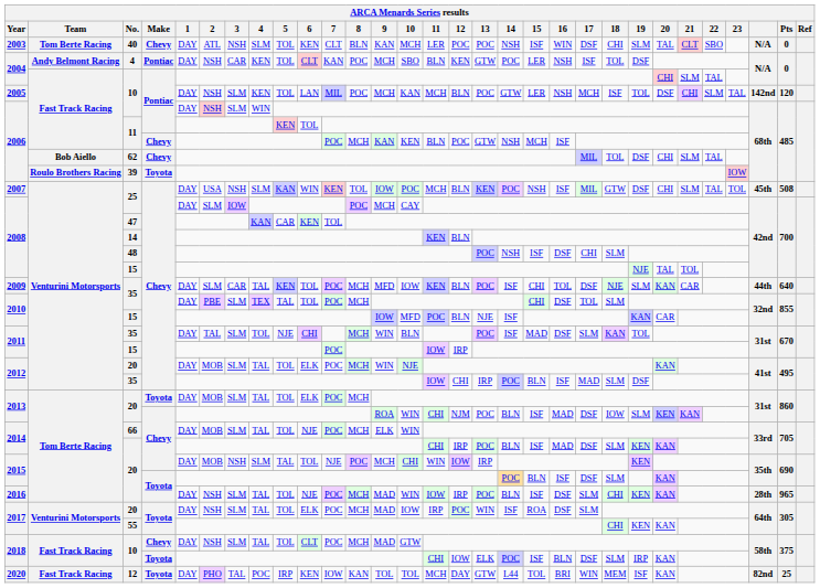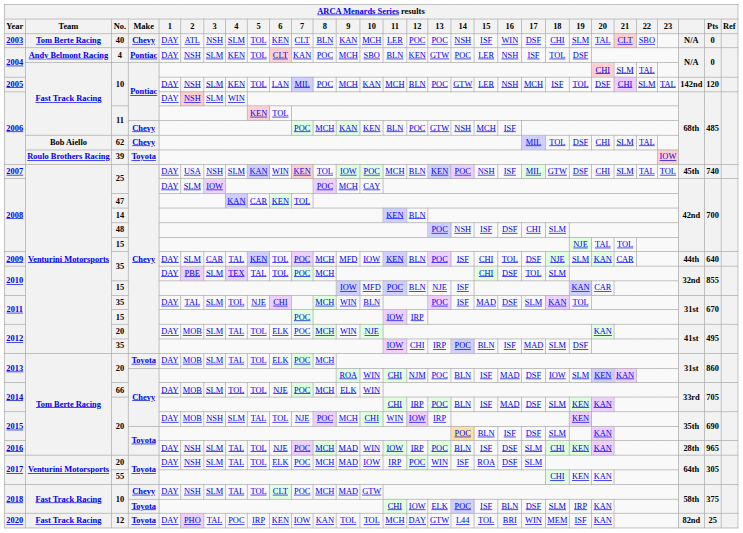 <table class="wikitable" style="text-align:center; font-size:75%">
 <tr>
 <th colspan=46><a href='#'>ARCA Menards Series</a> results</th>
 </tr>
 <tr>
 <th>Year</th>
 <th>Team</th>
 <th>No.</th>
 <th>Make</th>
 <th>1</th>
 <th>2</th>
 <th>3</th>
 <th>4</th>
 <th>5</th>
 <th>6</th>
 <th>7</th>
 <th>8</th>
 <th>9</th>
 <th>10</th>
 <th>11</th>
 <th>12</th>
 <th>13</th>
 <th>14</th>
 <th>15</th>
 <th>16</th>
 <th>17</th>
 <th>18</th>
 <th>19</th>
 <th>20</th>
 <th>21</th>
 <th>22</th>
 <th>23</th>
 <th></th>
 <th>Pts</th>
 <th>Ref</th>
 </tr>
 <tr>
 <th><a href='#'>2003</a></th>
 <th><a href='#'>Tom Berte Racing</a></th>
 <th>40</th>
 <th><a href='#'>Chevy</a></th>
 <td><a href='#'>DAY</a></td>
 <td><a href='#'>ATL</a></td>
 <td><a href='#'>NSH</a></td>
 <td><a href='#'>SLM</a></td>
 <td><a href='#'>TOL</a></td>
 <td><a href='#'>KEN</a></td>
 <td><a href='#'>CLT</a></td>
 <td><a href='#'>BLN</a></td>
 <td><a href='#'>KAN</a></td>
 <td><a href='#'>MCH</a></td>
 <td><a href='#'>LER</a></td>
 <td><a href='#'>POC</a></td>
 <td><a href='#'>POC</a></td>
 <td><a href='#'>NSH</a></td>
 <td><a href='#'>ISF</a></td>
 <td><a href='#'>WIN</a></td>
 <td><a href='#'>DSF</a></td>
 <td><a href='#'>CHI</a></td>
 <td><a href='#'>SLM</a></td>
 <td><a href='#'>TAL</a></td>
 <td style="background:#FFCFCF;"><a href='#'>CLT</a><br></td>
 <td><a href='#'>SBO</a></td>
 <td></td>
 <th>N/A</th>
 <th>0</th>
 <th></th>
 </tr>
 <tr>
 <th rowspan=2><a href='#'>2004</a></th>
 <th><a href='#'>Andy Belmont Racing</a></th>
 <th>4</th>
 <th><a href='#'>Pontiac</a></th>
 <td><a href='#'>DAY</a></td>
 <td><a href='#'>NSH</a></td>
-<td><a href='#'>CAR</a></td>
+<td><a href='#'>SLM</a></td>
 <td><a href='#'>KEN</a></td>
 <td><a href='#'>TOL</a></td>
 <td style="background:#FFCFCF;"><a href='#'>CLT</a><br></td>
 <td><a href='#'>KAN</a></td>
 <td><a href='#'>POC</a></td>
 <td><a href='#'>MCH</a></td>
 <td><a href='#'>SBO</a></td>
 <td><a href='#'>BLN</a></td>
 <td><a href='#'>KEN</a></td>
 <td><a href='#'>GTW</a></td>
 <td><a href='#'>POC</a></td>
 <td><a href='#'>LER</a></td>
 <td><a href='#'>NSH</a></td>
 <td><a href='#'>ISF</a></td>
 <td><a href='#'>TOL</a></td>
 <td><a href='#'>DSF</a></td>
 <td colspan=4></td>
 <th rowspan=2>N/A</th>
 <th rowspan=2>0</th>
 <th rowspan=2></th>
 </tr>
 <tr>
 <th rowspan=5><a href='#'>Fast Track Racing</a></th>
 <th rowspan=3>10</th>
 <th rowspan=4><a href='#'>Pontiac</a></th>
 <td colspan=19></td>
 <td style="background:#FFCFCF;"><a href='#'>CHI</a><br></td>
 <td><a href='#'>SLM</a></td>
 <td><a href='#'>TAL</a></td>
 <td></td>
 </tr>
 <tr>
 <th><a href='#'>2005</a></th>
 <td><a href='#'>DAY</a></td>
 <td><a href='#'>NSH</a></td>
 <td><a href='#'>SLM</a></td>
 <td><a href='#'>KEN</a></td>
 <td><a href='#'>TOL</a></td>
 <td><a href='#'>LAN</a></td>
 <td style="background:#CFCFFF;"><a href='#'>MIL</a><br></td>
 <td><a href='#'>POC</a></td>
 <td><a href='#'>MCH</a></td>
 <td><a href='#'>KAN</a></td>
 <td><a href='#'>MCH</a></td>
 <td><a href='#'>BLN</a></td>
 <td><a href='#'>POC</a></td>
 <td><a href='#'>GTW</a></td>
 <td><a href='#'>LER</a></td>
 <td><a href='#'>NSH</a></td>
 <td><a href='#'>MCH</a></td>
 <td><a href='#'>ISF</a></td>
 <td><a href='#'>TOL</a></td>
 <td><a href='#'>DSF</a></td>
 <td style="background:#EFCFFF;"><a href='#'>CHI</a><br></td>
 <td><a href='#'>SLM</a></td>
 <td><a href='#'>TAL</a></td>
 <th>142nd</th>
 <th>120</th>
 <th></th>
 </tr>
 <tr>
 <th rowspan=5><a href='#'>2006</a></th>
 <td><a href='#'>DAY</a></td>
 <td style="background:#FFCFCF;"><a href='#'>NSH</a><br></td>
 <td><a href='#'>SLM</a></td>
 <td><a href='#'>WIN</a></td>
 <td colspan=19></td>
 <th rowspan=5>68th</th>
 <th rowspan=5>485</th>
 <th rowspan=5></th>
 </tr>
 <tr>
 <th rowspan=2>11</th>
 <td colspan=4></td>
 <td style="background:#FFCFCF;"><a href='#'>KEN</a><br></td>
 <td><a href='#'>TOL</a></td>
 <td colspan=17></td>
 </tr>
 <tr>
 <th><a href='#'>Chevy</a></th>
 <td colspan=6></td>
 <td style="background:#DFFFDF;"><a href='#'>POC</a><br></td>
 <td><a href='#'>MCH</a></td>
 <td style="background:#DFFFDF;"><a href='#'>KAN</a><br></td>
 <td><a href='#'>KEN</a></td>
 <td><a href='#'>BLN</a></td>
 <td><a href='#'>POC</a></td>
 <td><a href='#'>GTW</a></td>
 <td><a href='#'>NSH</a></td>
 <td><a href='#'>MCH</a></td>
 <td><a href='#'>ISF</a></td>
 <td colspan=7></td>
 </tr>
 <tr>
 <th>Bob Aiello</th>
 <th>62</th>
 <th><a href='#'>Chevy</a></th>
 <td colspan=16></td>
 <td style="background:#CFCFFF;"><a href='#'>MIL</a><br></td>
 <td><a href='#'>TOL</a></td>
 <td><a href='#'>DSF</a></td>
 <td><a href='#'>CHI</a></td>
 <td><a href='#'>SLM</a></td>
 <td><a href='#'>TAL</a></td>
 <td></td>
 </tr>
 <tr>
 <th><a href='#'>Roulo Brothers Racing</a></th>
 <th>39</th>
 <th><a href='#'>Toyota</a></th>
 <td colspan=22></td>
 <td style="background:#FFCFCF;"><a href='#'>IOW</a><br></td>
 </tr>
 <tr>
 <th><a href='#'>2007</a></th>
 <th rowspan=13><a href='#'>Venturini Motorsports</a></th>
 <th rowspan=2>25</th>
 <th rowspan=13><a href='#'>Chevy</a></th>
 <td><a href='#'>DAY</a></td>
 <td><a href='#'>USA</a></td>
 <td><a href='#'>NSH</a></td>
 <td><a href='#'>SLM</a></td>
 <td style="background:#CFCFFF;"><a href='#'>KAN</a><br></td>
 <td><a href='#'>WIN</a></td>
 <td style="background:#FFCFCF;"><a href='#'>KEN</a><br></td>
 <td><a href='#'>TOL</a></td>
 <td style="background:#DFFFDF;"><a href='#'>IOW</a><br></td>
 <td style="background:#DFFFDF;"><a href='#'>POC</a><br></td>
 <td><a href='#'>MCH</a></td>
 <td><a href='#'>BLN</a></td>
 <td style="background:#CFCFFF;"><a href='#'>KEN</a><br></td>
 <td style="background:#EFCFFF;"><a href='#'>POC</a><br></td>
 <td><a href='#'>NSH</a></td>
 <td><a href='#'>ISF</a></td>
 <td style="background:#DFFFDF;"><a href='#'>MIL</a><br></td>
 <td><a href='#'>GTW</a></td>
 <td><a href='#'>DSF</a></td>
 <td><a href='#'>CHI</a></td>
 <td><a href='#'>SLM</a></td>
 <td><a href='#'>TAL</a></td>
 <td><a href='#'>TOL</a></td>
 <th>45th</th>
-<th>508</th>
+<th>740</th>
 <th></th>
 </tr>
 <tr>
 <th rowspan=5><a href='#'>2008</a></th>
 <td><a href='#'>DAY</a></td>
 <td><a href='#'>SLM</a></td>
 <td style="background:#EFCFFF;"><a href='#'>IOW</a><br></td>
 <td colspan=4></td>
 <td style="background:#EFCFFF;"><a href='#'>POC</a><br></td>
 <td><a href='#'>MCH</a></td>
 <td><a href='#'>CAY</a></td>
 <td colspan=13></td>
 <th rowspan=5>42nd</th>
 <th rowspan=5>700</th>
 <th rowspan=5></th>
 </tr>
 <tr>
 <th>47</th>
 <td colspan=3></td>
 <td style="background:#CFCFFF;"><a href='#'>KAN</a><br></td>
 <td><a href='#'>CAR</a></td>
 <td style="background:#DFFFDF;"><a href='#'>KEN</a><br></td>
 <td><a href='#'>TOL</a></td>
 <td colspan=16></td>
 </tr>
 <tr>
 <th>14</th>
 <td colspan=10></td>
 <td style="background:#CFCFFF;"><a href='#'>KEN</a><br></td>
 <td><a href='#'>BLN</a></td>
 <td colspan=11></td>
 </tr>
 <tr>
 <th>48</th>
 <td colspan=12></td>
 <td style="background:#CFCFFF;"><a href='#'>POC</a><br></td>
 <td><a href='#'>NSH</a></td>
 <td><a href='#'>ISF</a></td>
 <td><a href='#'>DSF</a></td>
 <td><a href='#'>CHI</a></td>
 <td><a href='#'>SLM</a></td>
 <td colspan=5></td>
 </tr>
 <tr>
 <th>15</th>
 <td colspan=18></td>
 <td style="background:#DFFFDF;"><a href='#'>NJE</a><br></td>
 <td><a href='#'>TAL</a></td>
 <td><a href='#'>TOL</a></td>
 <td colspan=2></td>
 </tr>
 <tr>
 <th><a href='#'>2009</a></th>
 <th rowspan=2>35</th>
 <td><a href='#'>DAY</a></td>
 <td><a href='#'>SLM</a></td>
 <td><a href='#'>CAR</a></td>
 <td><a href='#'>TAL</a></td>
 <td style="background:#CFCFFF;"><a href='#'>KEN</a><br></td>
 <td><a href='#'>TOL</a></td>
 <td style="background:#EFCFFF;"><a href='#'>POC</a><br></td>
 <td><a href='#'>MCH</a></td>
 <td><a href='#'>MFD</a></td>
 <td><a href='#'>IOW</a></td>
 <td style="background:#CFCFFF;"><a href='#'>KEN</a><br></td>
 <td><a href='#'>BLN</a></td>
 <td style="background:#EFCFFF;"><a href='#'>POC</a><br></td>
 <td><a href='#'>ISF</a></td>
 <td><a href='#'>CHI</a></td>
 <td><a href='#'>TOL</a></td>
 <td><a href='#'>DSF</a></td>
 <td style="background:#DFFFDF;"><a href='#'>NJE</a><br></td>
 <td><a href='#'>SLM</a></td>
 <td style="background:#DFFFDF;"><a href='#'>KAN</a><br></td>
 <td><a href='#'>CAR</a></td>
 <td colspan=2></td>
 <th>44th</th>
 <th>640</th>
 <th></th>
 </tr>
 <tr>
 <th rowspan=2><a href='#'>2010</a></th>
 <td><a href='#'>DAY</a></td>
 <td style="background:#EFCFFF;"><a href='#'>PBE</a><br></td>
 <td><a href='#'>SLM</a></td>
 <td style="background:#EFCFFF;"><a href='#'>TEX</a><br></td>
 <td><a href='#'>TAL</a></td>
 <td><a href='#'>TOL</a></td>
 <td style="background:#DFFFDF;"><a href='#'>POC</a><br></td>
 <td><a href='#'>MCH</a></td>
 <td colspan=6></td>
 <td style="background:#DFFFDF;"><a href='#'>CHI</a><br></td>
 <td><a href='#'>DSF</a></td>
 <td><a href='#'>TOL</a></td>
 <td><a href='#'>SLM</a></td>
 <td colspan=5></td>
 <th rowspan=2>32nd</th>
 <th rowspan=2>855</th>
 <th rowspan=2></th>
 </tr>
 <tr>
 <th>15</th>
 <td colspan=8></td>
 <td style="background:#CFCFFF;"><a href='#'>IOW</a><br></td>
 <td><a href='#'>MFD</a></td>
 <td style="background:#CFCFFF;"><a href='#'>POC</a><br></td>
 <td><a href='#'>BLN</a></td>
 <td><a href='#'>NJE</a></td>
 <td><a href='#'>ISF</a></td>
 <td colspan=4></td>
 <td style="background:#CFCFFF;"><a href='#'>KAN</a><br></td>
 <td><a href='#'>CAR</a></td>
 <td colspan=3></td>
 </tr>
 <tr>
 <th rowspan=2><a href='#'>2011</a></th>
 <th>35</th>
 <td><a href='#'>DAY</a></td>
 <td><a href='#'>TAL</a></td>
 <td><a href='#'>SLM</a></td>
 <td><a href='#'>TOL</a></td>
 <td><a href='#'>NJE</a></td>
 <td style="background:#EFCFFF;"><a href='#'>CHI</a><br></td>
 <td></td>
 <td style="background:#DFFFDF;"><a href='#'>MCH</a><br></td>
 <td><a href='#'>WIN</a></td>
 <td><a href='#'>BLN</a></td>
 <td colspan=2></td>
 <td style="background:#EFCFFF;"><a href='#'>POC</a><br></td>
 <td><a href='#'>ISF</a></td>
 <td><a href='#'>MAD</a></td>
 <td><a href='#'>DSF</a></td>
 <td><a href='#'>SLM</a></td>
 <td style="background:#EFCFFF;"><a href='#'>KAN</a><br></td>
 <td><a href='#'>TOL</a></td>
 <td colspan=4></td>
 <th rowspan=2>31st</th>
 <th rowspan=2>670</th>
 <th rowspan=2></th>
 </tr>
 <tr>
 <th>15</th>
 <td colspan=6></td>
 <td style="background:#DFFFDF;"><a href='#'>POC</a><br></td>
 <td colspan=3></td>
 <td style="background:#EFCFFF;"><a href='#'>IOW</a><br></td>
 <td><a href='#'>IRP</a></td>
 <td colspan=12></td>
 </tr>
 <tr>
 <th rowspan=2><a href='#'>2012</a></th>
 <th>20</th>
 <td><a href='#'>DAY</a></td>
 <td><a href='#'>MOB</a></td>
 <td><a href='#'>SLM</a></td>
 <td><a href='#'>TAL</a></td>
 <td><a href='#'>TOL</a></td>
 <td><a href='#'>ELK</a></td>
 <td><a href='#'>POC</a></td>
 <td style="background:#DFFFDF;"><a href='#'>MCH</a><br></td>
 <td><a href='#'>WIN</a></td>
 <td style="background:#DFFFDF;"><a href='#'>NJE</a><br></td>
 <td colspan=9></td>
 <td style="background:#DFFFDF;"><a href='#'>KAN</a><br></td>
 <td colspan=3></td>
 <th rowspan=2>41st</th>
 <th rowspan=2>495</th>
 <th rowspan=2></th>
 </tr>
 <tr>
 <th>35</th>
 <td colspan=10></td>
 <td style="background:#EFCFFF;"><a href='#'>IOW</a><br></td>
 <td><a href='#'>CHI</a></td>
 <td><a href='#'>IRP</a></td>
 <td style="background:#CFCFFF;"><a href='#'>POC</a><br></td>
 <td><a href='#'>BLN</a></td>
 <td><a href='#'>ISF</a></td>
 <td><a href='#'>MAD</a></td>
 <td><a href='#'>SLM</a></td>
 <td><a href='#'>DSF</a></td>
 <td colspan=4></td>
 </tr>
 <tr>
 <th rowspan=2><a href='#'>2013</a></th>
 <th rowspan=7><a href='#'>Tom Berte Racing</a></th>
 <th rowspan=2>20</th>
 <th><a href='#'>Toyota</a></th>
 <td><a href='#'>DAY</a></td>
 <td><a href='#'>MOB</a></td>
 <td><a href='#'>SLM</a></td>
 <td><a href='#'>TAL</a></td>
 <td><a href='#'>TOL</a></td>
 <td><a href='#'>ELK</a></td>
 <td style="background:#DFFFDF;"><a href='#'>POC</a><br></td>
 <td><a href='#'>MCH</a></td>
 <td colspan=15></td>
 <th rowspan=2>31st</th>
 <th rowspan=2>860</th>
 <th rowspan=2></th>
 </tr>
 <tr>
 <th rowspan=4><a href='#'>Chevy</a></th>
 <td colspan=8></td>
 <td style="background:#DFFFDF;"><a href='#'>ROA</a><br></td>
 <td><a href='#'>WIN</a></td>
 <td style="background:#DFFFDF;"><a href='#'>CHI</a><br></td>
 <td><a href='#'>NJM</a></td>
 <td><a href='#'>POC</a></td>
 <td><a href='#'>BLN</a></td>
 <td><a href='#'>ISF</a></td>
 <td><a href='#'>MAD</a></td>
 <td><a href='#'>DSF</a></td>
 <td><a href='#'>IOW</a></td>
 <td><a href='#'>SLM</a></td>
 <td style="background:#CFCFFF;"><a href='#'>KEN</a><br></td>
 <td style="background:#EFCFFF;"><a href='#'>KAN</a><br></td>
 <td colspan=2></td>
 </tr>
 <tr>
 <th rowspan=2><a href='#'>2014</a></th>
 <th>66</th>
 <td><a href='#'>DAY</a></td>
 <td><a href='#'>MOB</a></td>
 <td><a href='#'>SLM</a></td>
-<td><a href='#'>TAL</a></td>
+<td><a href='#'>TOL</a></td>
 <td><a href='#'>TOL</a></td>
 <td><a href='#'>NJE</a></td>
 <td style="background:#DFFFDF;"><a href='#'>POC</a><br></td>
 <td><a href='#'>MCH</a></td>
 <td><a href='#'>ELK</a></td>
 <td><a href='#'>WIN</a></td>
 <td colspan=13></td>
 <th rowspan=2>33rd</th>
 <th rowspan=2>705</th>
 <th rowspan=2></th>
 </tr>
 <tr>
 <th rowspan=4>20</th>
 <td colspan=10></td>
 <td style="background:#DFFFDF;"><a href='#'>CHI</a><br></td>
 <td><a href='#'>IRP</a></td>
 <td style="background:#DFFFDF;"><a href='#'>POC</a><br></td>
 <td><a href='#'>BLN</a></td>
 <td><a href='#'>ISF</a></td>
 <td><a href='#'>MAD</a></td>
 <td><a href='#'>DSF</a></td>
 <td><a href='#'>SLM</a></td>
 <td style="background:#DFFFDF;"><a href='#'>KEN</a><br></td>
 <td style="background:#EFCFFF;"><a href='#'>KAN</a><br></td>
 <td colspan=3></td>
 </tr>
 <tr>
 <th rowspan=2><a href='#'>2015</a></th>
 <td><a href='#'>DAY</a></td>
 <td><a href='#'>MOB</a></td>
 <td><a href='#'>NSH</a></td>
 <td><a href='#'>SLM</a></td>
 <td><a href='#'>TAL</a></td>
 <td><a href='#'>TOL</a></td>
 <td><a href='#'>NJE</a></td>
 <td style="background:#EFCFFF;"><a href='#'>POC</a><br></td>
 <td><a href='#'>MCH</a></td>
 <td style="background:#DFFFDF;"><a href='#'>CHI</a><br></td>
 <td><a href='#'>WIN</a></td>
 <td style="background:#EFCFFF;"><a href='#'>IOW</a><br></td>
 <td><a href='#'>IRP</a></td>
 <td colspan=5></td>
 <td style="background:#EFCFFF;"><a href='#'>KEN</a><br></td>
 <td colspan=4></td>
 <th rowspan=2>35th</th>
 <th rowspan=2>690</th>
 <th rowspan=2></th>
 </tr>
 <tr>
 <th rowspan=2><a href='#'>Toyota</a></th>
 <td colspan=13></td>
 <td style="background:#FFDF9F;"><a href='#'>POC</a><br></td>
 <td><a href='#'>BLN</a></td>
 <td><a href='#'>ISF</a></td>
 <td><a href='#'>DSF</a></td>
 <td><a href='#'>SLM</a></td>
 <td></td>
 <td style="background:#EFCFFF;"><a href='#'>KAN</a><br></td>
 <td colspan=3></td>
 </tr>
 <tr>
 <th><a href='#'>2016</a></th>
 <td><a href='#'>DAY</a></td>
 <td><a href='#'>NSH</a></td>
 <td><a href='#'>SLM</a></td>
 <td><a href='#'>TAL</a></td>
 <td><a href='#'>TOL</a></td>
 <td><a href='#'>NJE</a></td>
 <td style="background:#EFCFFF;"><a href='#'>POC</a><br></td>
 <td style="background:#DFFFDF;"><a href='#'>MCH</a><br></td>
 <td><a href='#'>MAD</a></td>
 <td><a href='#'>WIN</a></td>
 <td style="background:#DFFFDF;"><a href='#'>IOW</a><br></td>
 <td><a href='#'>IRP</a></td>
 <td style="background:#DFFFDF;"><a href='#'>POC</a><br></td>
 <td><a href='#'>BLN</a></td>
 <td><a href='#'>ISF</a></td>
 <td><a href='#'>DSF</a></td>
 <td><a href='#'>SLM</a></td>
 <td style="background:#DFFFDF;"><a href='#'>CHI</a><br></td>
 <td style="background:#DFFFDF;"><a href='#'>KEN</a><br></td>
 <td style="background:#EFCFFF;"><a href='#'>KAN</a><br></td>
 <td colspan=3></td>
 <th>28th</th>
 <th>965</th>
 <th></th>
 </tr>
 <tr>
 <th rowspan=2><a href='#'>2017</a></th>
 <th rowspan=2><a href='#'>Venturini Motorsports</a></th>
 <th>20</th>
 <th rowspan=2><a href='#'>Toyota</a></th>
 <td><a href='#'>DAY</a></td>
 <td><a href='#'>NSH</a></td>
 <td><a href='#'>SLM</a></td>
 <td><a href='#'>TAL</a></td>
 <td><a href='#'>TOL</a></td>
 <td><a href='#'>ELK</a></td>
 <td><a href='#'>POC</a></td>
 <td><a href='#'>MCH</a></td>
 <td><a href='#'>MAD</a></td>
 <td><a href='#'>IOW</a></td>
 <td><a href='#'>IRP</a></td>
 <td style="background:#DFFFDF;"><a href='#'>POC</a><br></td>
 <td><a href='#'>WIN</a></td>
 <td><a href='#'>ISF</a></td>
 <td><a href='#'>ROA</a></td>
 <td><a href='#'>DSF</a></td>
 <td><a href='#'>SLM</a></td>
 <td colspan=6></td>
 <th rowspan=2>64th</th>
 <th rowspan=2>305</th>
 <th rowspan=2></th>
 </tr>
 <tr>
 <th>55</th>
 <td colspan=17></td>
 <td style="background:#DFFFDF;"><a href='#'>CHI</a><br></td>
 <td><a href='#'>KEN</a></td>
 <td><a href='#'>KAN</a></td>
 <td colspan=3></td>
 </tr>
 <tr>
 <th rowspan=2><a href='#'>2018</a></th>
 <th rowspan=2><a href='#'>Fast Track Racing</a></th>
 <th rowspan=2>10</th>
 <th><a href='#'>Chevy</a></th>
 <td><a href='#'>DAY</a></td>
 <td><a href='#'>NSH</a></td>
 <td><a href='#'>SLM</a></td>
 <td><a href='#'>TAL</a></td>
 <td><a href='#'>TOL</a></td>
 <td style="background:#DFFFDF;"><a href='#'>CLT</a><br></td>
 <td><a href='#'>POC</a></td>
 <td><a href='#'>MCH</a></td>
 <td><a href='#'>MAD</a></td>
 <td><a href='#'>GTW</a></td>
 <td colspan=13></td>
 <th rowspan=2>58th</th>
 <th rowspan=2>375</th>
 <th rowspan=2></th>
 </tr>
 <tr>
 <th><a href='#'>Toyota</a></th>
 <td colspan=10></td>
 <td style="background:#DFFFDF;"><a href='#'>CHI</a><br></td>
 <td><a href='#'>IOW</a></td>
 <td><a href='#'>ELK</a></td>
 <td style="background:#CFCFFF;"><a href='#'>POC</a><br></td>
 <td><a href='#'>ISF</a></td>
 <td><a href='#'>BLN</a></td>
 <td><a href='#'>DSF</a></td>
 <td><a href='#'>SLM</a></td>
 <td><a href='#'>IRP</a></td>
 <td><a href='#'>KAN</a></td>
 <td colspan=3></td>
 </tr>
 <tr>
 <th><a href='#'>2020</a></th>
 <th><a href='#'>Fast Track Racing</a></th>
 <th>12</th>
 <th><a href='#'>Toyota</a></th>
 <td><a href='#'>DAY</a></td>
 <td style="background:#EFCFFF;"><a href='#'>PHO</a><br></td>
 <td><a href='#'>TAL</a></td>
 <td><a href='#'>POC</a></td>
 <td><a href='#'>IRP</a></td>
 <td><a href='#'>KEN</a></td>
 <td><a href='#'>IOW</a></td>
 <td><a href='#'>KAN</a></td>
 <td><a href='#'>TOL</a></td>
 <td><a href='#'>TOL</a></td>
 <td><a href='#'>MCH</a></td>
 <td><a href='#'>DAY</a></td>
 <td><a href='#'>GTW</a></td>
 <td><a href='#'>L44</a></td>
 <td><a href='#'>TOL</a></td>
 <td><a href='#'>BRI</a></td>
 <td><a href='#'>WIN</a></td>
 <td><a href='#'>MEM</a></td>
 <td><a href='#'>ISF</a></td>
 <td><a href='#'>KAN</a></td>
 <td colspan=3></td>
 <th>82nd</th>
 <th>25</th>
 <th></th>
 </tr>
 </table>
